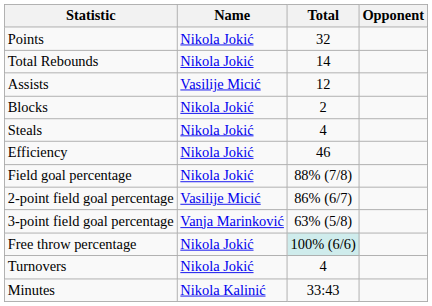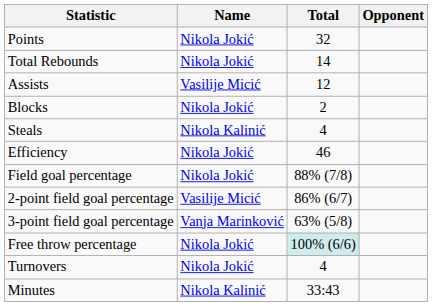 <table class=wikitable>
 <tr>
 <th>Statistic</th>
 <th>Name</th>
 <th>Total</th>
 <th>Opponent</th>
 </tr>
 <tr>
 <td>Points</td>
 <td><a href='#'>Nikola Jokić</a></td>
 <td align=center>32</td>
 <td></td>
 </tr>
 <tr>
 <td>Total Rebounds</td>
 <td><a href='#'>Nikola Jokić</a></td>
 <td align=center>14</td>
 <td></td>
 </tr>
 <tr>
 <td>Assists</td>
 <td><a href='#'>Vasilije Micić</a></td>
 <td align=center>12</td>
 <td></td>
 </tr>
 <tr>
 <td>Blocks</td>
 <td><a href='#'>Nikola Jokić</a></td>
 <td align=center>2</td>
 <td></td>
 </tr>
 <tr>
 <td>Steals</td>
-<td><a href='#'>Nikola Jokić</a></td>
+<td><a href='#'>Nikola Kalinić</a></td>
 <td align=center>4</td>
 <td></td>
 </tr>
 <tr>
 <td>Efficiency</td>
 <td><a href='#'>Nikola Jokić</a></td>
 <td align=center>46</td>
 <td></td>
 </tr>
 <tr>
 <td>Field goal percentage</td>
 <td><a href='#'>Nikola Jokić</a></td>
 <td align=center>88% (7/8)</td>
 <td></td>
 </tr>
 <tr>
 <td>2-point field goal percentage</td>
 <td><a href='#'>Vasilije Micić</a></td>
 <td align=center>86% (6/7)</td>
 <td></td>
 </tr>
 <tr>
 <td>3-point field goal percentage</td>
 <td><a href='#'>Vanja Marinković</a></td>
 <td align=center>63% (5/8)</td>
 <td></td>
 </tr>
 <tr>
 <td>Free throw percentage</td>
 <td><a href='#'>Nikola Jokić</a></td>
 <td align=center style="background:#CFECEC;">100% (6/6)</td>
 <td></td>
 </tr>
 <tr>
 <td>Turnovers</td>
 <td><a href='#'>Nikola Jokić</a></td>
 <td align=center>4</td>
 <td></td>
 </tr>
 <tr>
 <td>Minutes</td>
 <td><a href='#'>Nikola Kalinić</a></td>
 <td align=center>33:43</td>
 <td></td>
 </tr>
 </table>
